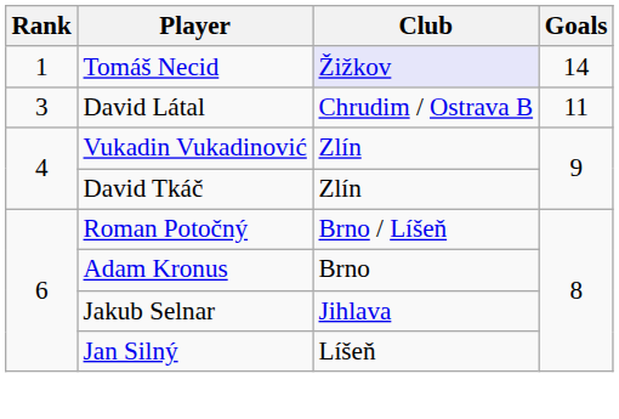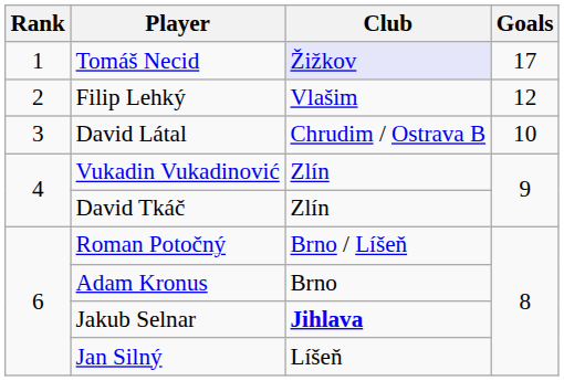 <table class="wikitable" style="text-align: center;">
 <tr>
 <th>Rank</th>
 <th>Player</th>
 <th>Club</th>
 <th>Goals</th>
 </tr>
 <tr>
 <td>1</td>
 <td align="left"> <a href='#'>Tomáš Necid</a></td>
 <td align="left" style="background: lavender;"><a href='#'>Žižkov</a></td>
-<td>14</td>
+<td>17</td>
+</tr>
+<tr>
+<td>2</td>
+<td align="left"> Filip Lehký</td>
+<td align="left"><a href='#'>Vlašim</a></td>
+<td>12</td>
 </tr>
 <tr>
 <td>3</td>
 <td align="left"> David Látal</td>
 <td align="left"><a href='#'>Chrudim</a> / <a href='#'>Ostrava B</a></td>
-<td>11</td>
+<td>10</td>
 </tr>
 <tr>
 <td rowspan=2>4</td>
 <td align="left"> <a href='#'>Vukadin Vukadinović</a></td>
 <td align="left"><a href='#'>Zlín</a></td>
 <td rowspan=2>9</td>
 </tr>
 <tr>
 <td align="left"> David Tkáč</td>
 <td align="left">Zlín</td>
 </tr>
 <tr>
 <td rowspan=4>6</td>
 <td align="left"> <a href='#'>Roman Potočný</a></td>
 <td align="left"><a href='#'>Brno</a> / <a href='#'>Líšeň</a></td>
 <td rowspan=4>8</td>
 </tr>
 <tr>
 <td align="left"> <a href='#'>Adam Kronus</a></td>
 <td align="left">Brno</td>
 </tr>
 <tr>
 <td align="left"> Jakub Selnar</td>
-<td align="left"><a href='#'>Jihlava</a></td>
+<td align="left"><strong><a href='#'>Jihlava</a></strong></td>
 </tr>
 <tr>
 <td align="left"> <a href='#'>Jan Silný</a></td>
 <td align="left">Líšeň</td>
 </tr>
 </table>
